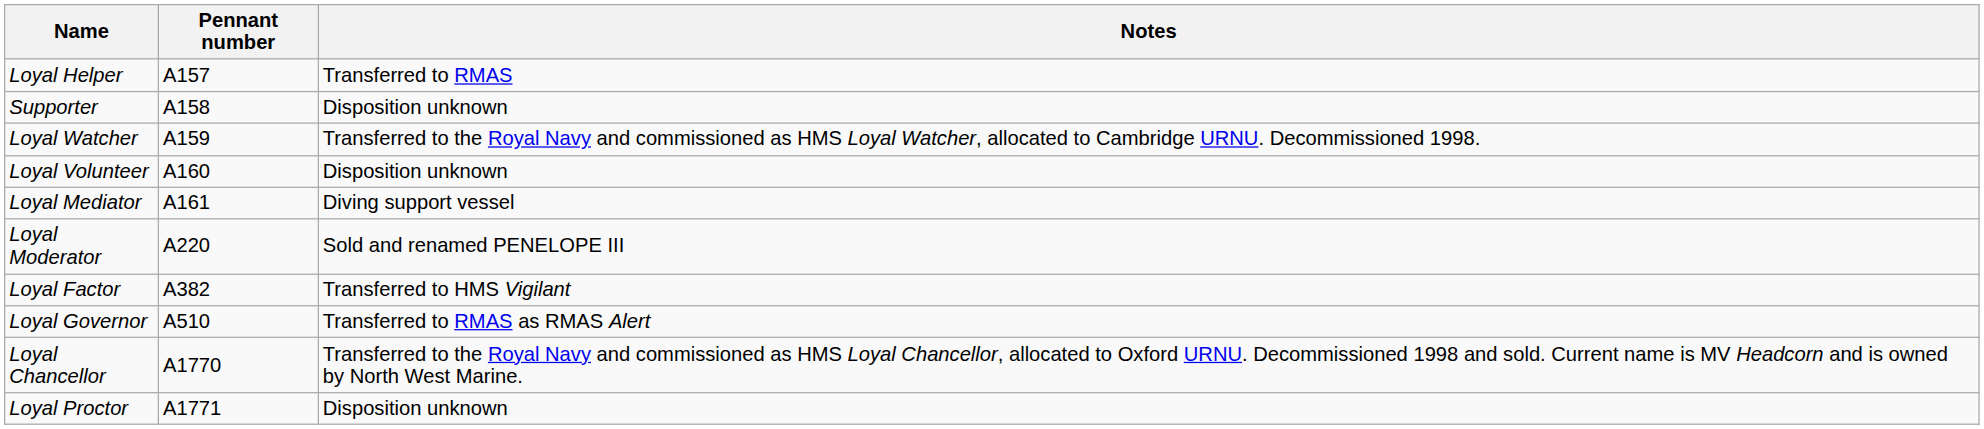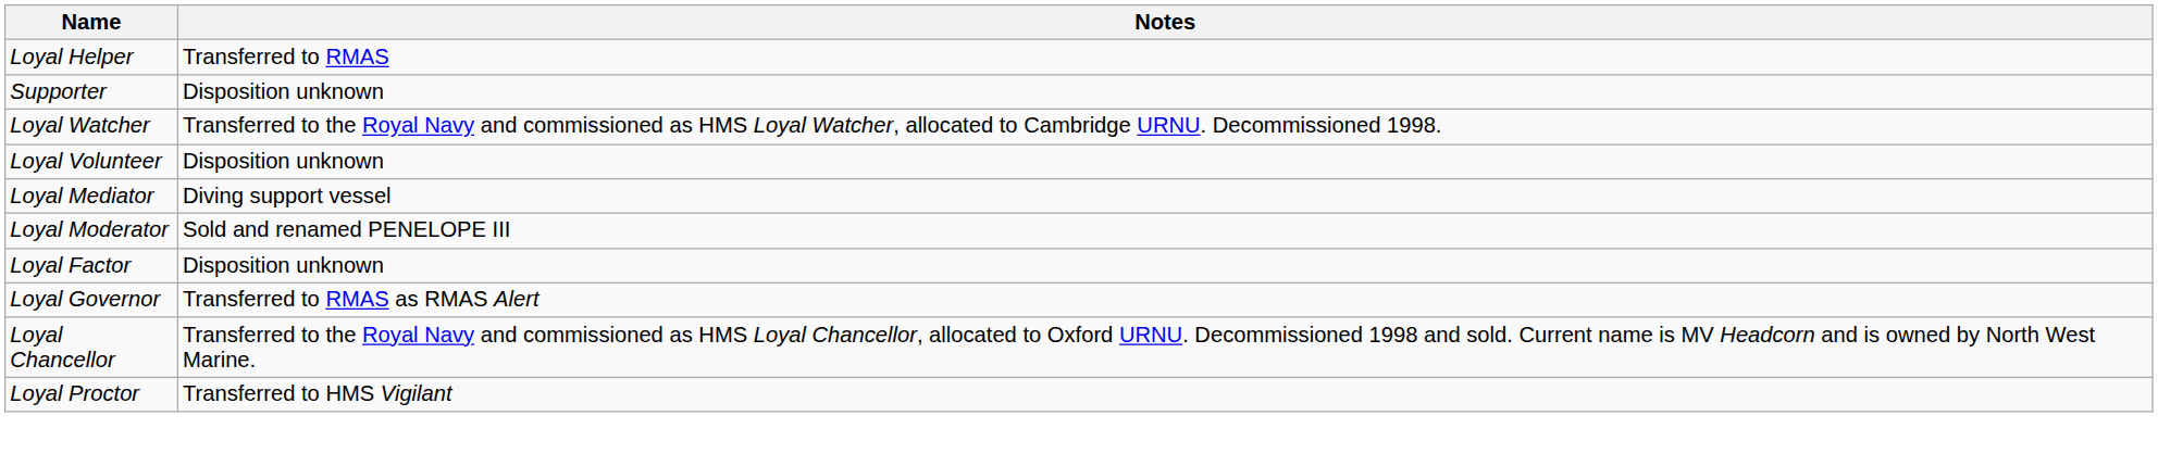 <table class="wikitable">
 <tr>
 <th>Name</th>
-<th>Pennant number</th>
 <th>Notes</th>
 </tr>
 <tr>
 <td><em>Loyal Helper</em></td>
-<td>A157</td>
 <td>Transferred to <a href='#'>RMAS</a></td>
 </tr>
 <tr>
 <td><em>Supporter</em></td>
-<td>A158</td>
 <td>Disposition unknown</td>
 </tr>
 <tr>
 <td><em>Loyal Watcher</em></td>
-<td>A159</td>
 <td>Transferred to the <a href='#'>Royal Navy</a> and commissioned as HMS <em>Loyal Watcher</em>, allocated to Cambridge <a href='#'>URNU</a>. Decommissioned  1998.</td>
 </tr>
 <tr>
 <td><em>Loyal Volunteer</em></td>
-<td>A160</td>
 <td>Disposition unknown</td>
 </tr>
 <tr>
 <td><em>Loyal Mediator</em></td>
-<td>A161</td>
 <td>Diving support vessel</td>
 </tr>
 <tr>
 <td><em>Loyal Moderator</em></td>
-<td>A220</td>
 <td>Sold and renamed PENELOPE III </td>
 </tr>
 <tr>
 <td><em>Loyal Factor</em></td>
-<td>A382</td>
-<td>Transferred to HMS <em>Vigilant</em></td>
+<td>Disposition unknown</td>
 </tr>
 <tr>
 <td><em>Loyal Governor</em></td>
-<td>A510</td>
 <td>Transferred to <a href='#'>RMAS</a> as RMAS <em>Alert</em></td>
 </tr>
 <tr>
 <td><em>Loyal Chancellor</em></td>
-<td>A1770</td>
 <td>Transferred to the <a href='#'>Royal Navy</a> and commissioned as HMS <em>Loyal Chancellor</em>, allocated to Oxford <a href='#'>URNU</a>. Decommissioned 1998 and sold. Current name is MV <em>Headcorn</em> and is owned by North West Marine.</td>
 </tr>
 <tr>
 <td><em>Loyal Proctor</em></td>
-<td>A1771</td>
-<td>Disposition unknown</td>
+<td>Transferred to HMS <em>Vigilant</em></td>
 </tr>
 </table>
